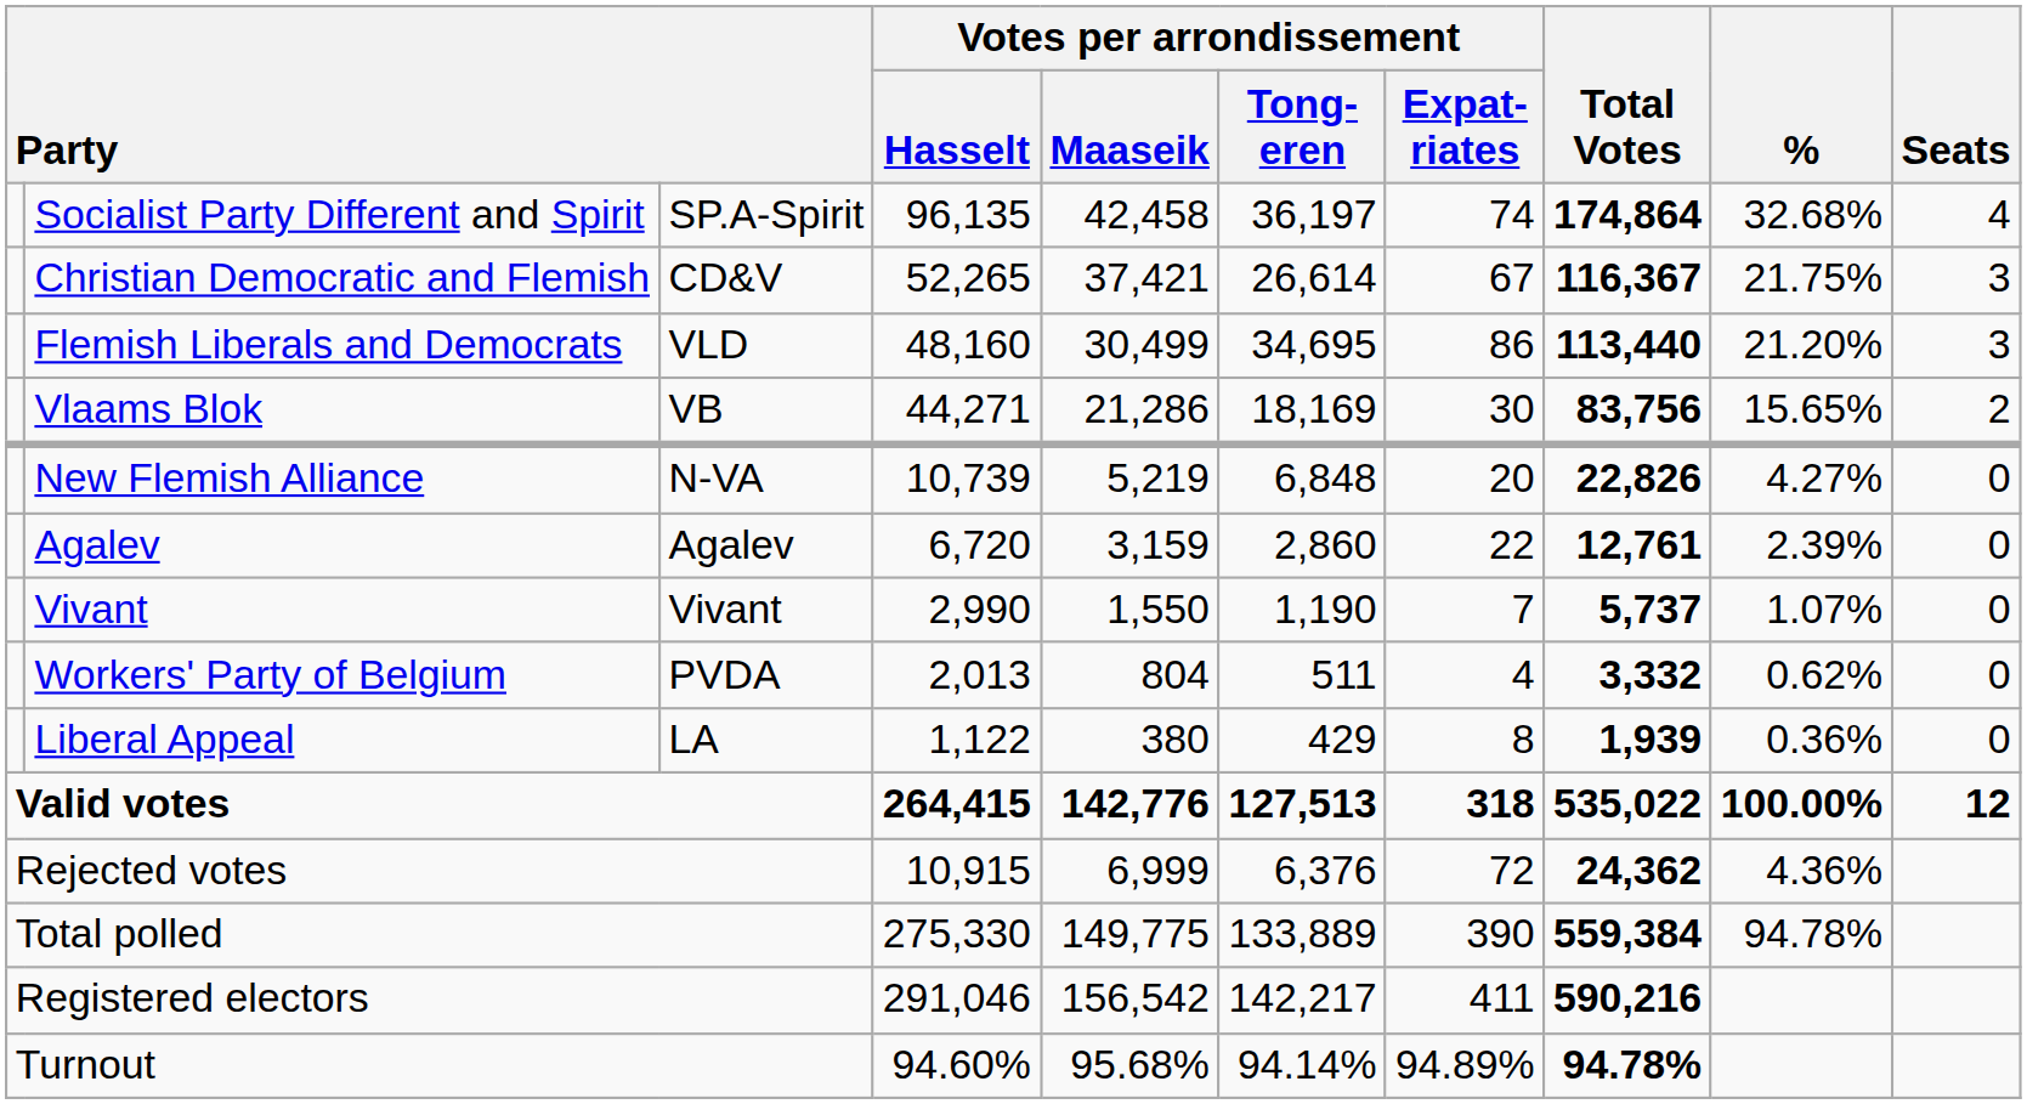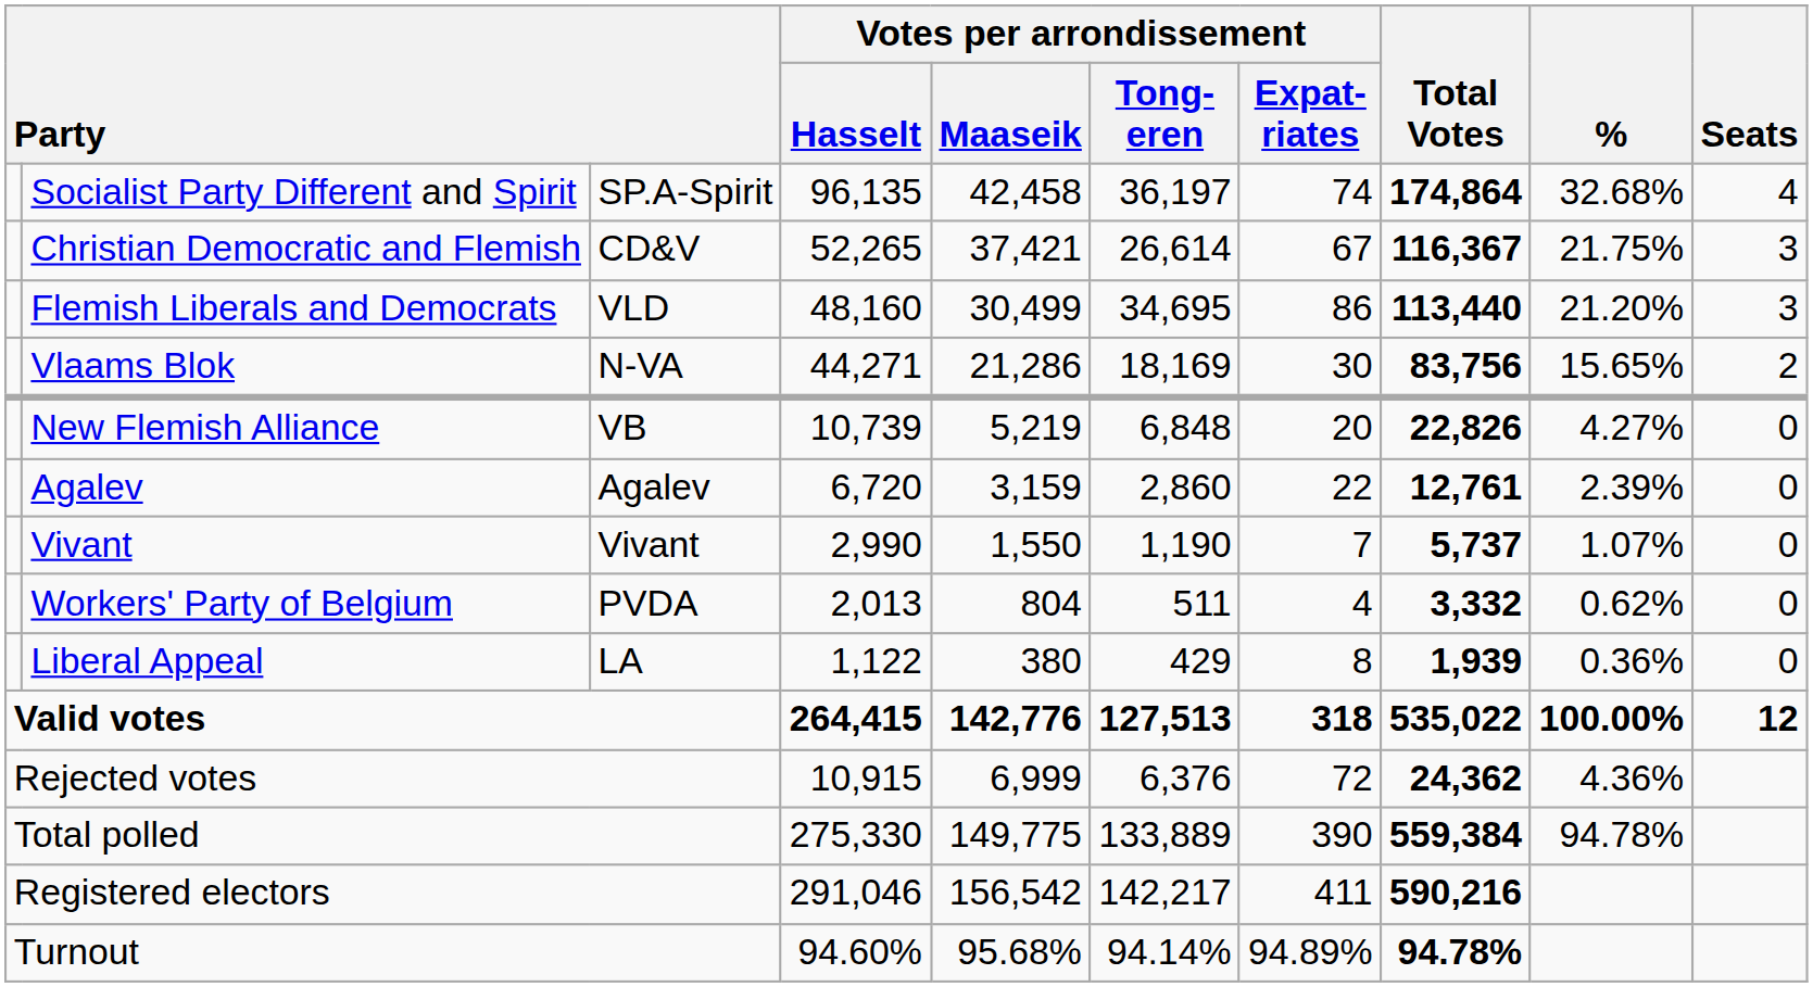 <table class="wikitable" border="1" style="text-align:right;">
 <tr>
 <th style="text-align:left;" valign=bottom rowspan=2 colspan=3>Party</th>
 <th colspan=4>Votes per arrondissement</th>
 <th align=center valign=bottom rowspan=2 width="50">Total Votes</th>
 <th align=center valign=bottom rowspan=2 width="50">%</th>
 <th align=center valign=bottom rowspan=2>Seats</th>
 </tr>
 <tr>
 <th align=center valign=bottom width="50"><a href='#'>Hasselt</a></th>
 <th align=center valign=bottom width="60"><a href='#'>Maaseik</a></th>
 <th align=center valign=bottom width="50"><a href='#'>Tong- eren</a></th>
 <th align=center valign=bottom width="50"><a href='#'>Expat- riates</a></th>
 </tr>
 <tr>
 <td></td>
 <td align=left><a href='#'>Socialist Party Different</a> and <a href='#'>Spirit</a></td>
 <td align=left>SP.A-Spirit</td>
 <td>96,135</td>
 <td>42,458</td>
 <td>36,197</td>
 <td>74</td>
 <td><strong>174,864</strong></td>
 <td>32.68%</td>
 <td>4</td>
 </tr>
 <tr>
 <td></td>
 <td align=left style="white-space: nowrap;"><a href='#'>Christian Democratic and Flemish</a></td>
 <td align=left>CD&V</td>
 <td>52,265</td>
 <td>37,421</td>
 <td>26,614</td>
 <td>67</td>
 <td><strong>116,367</strong></td>
 <td>21.75%</td>
 <td>3</td>
 </tr>
 <tr>
 <td></td>
 <td align=left><a href='#'>Flemish Liberals and Democrats</a></td>
 <td align=left>VLD</td>
 <td>48,160</td>
 <td>30,499</td>
 <td>34,695</td>
 <td>86</td>
 <td><strong>113,440</strong></td>
 <td>21.20%</td>
 <td>3</td>
 </tr>
 <tr>
 <td></td>
 <td align=left><a href='#'>Vlaams Blok</a></td>
-<td align=left>VB</td>
+<td align=left>N-VA</td>
 <td>44,271</td>
 <td>21,286</td>
 <td>18,169</td>
 <td>30</td>
 <td><strong>83,756</strong></td>
 <td>15.65%</td>
 <td>2</td>
 </tr>
 <tr style="border-top:3px solid darkgray;">
 <td></td>
 <td align=left><a href='#'>New Flemish Alliance</a></td>
-<td align=left>N-VA</td>
+<td align=left>VB</td>
 <td>10,739</td>
 <td>5,219</td>
 <td>6,848</td>
 <td>20</td>
 <td><strong>22,826</strong></td>
 <td>4.27%</td>
 <td>0</td>
 </tr>
 <tr>
 <td></td>
 <td align=left><a href='#'>Agalev</a></td>
 <td align=left>Agalev</td>
 <td>6,720</td>
 <td>3,159</td>
 <td>2,860</td>
 <td>22</td>
 <td><strong>12,761</strong></td>
 <td>2.39%</td>
 <td>0</td>
 </tr>
 <tr>
 <td></td>
 <td align=left><a href='#'>Vivant</a></td>
 <td align=left>Vivant</td>
 <td>2,990</td>
 <td>1,550</td>
 <td>1,190</td>
 <td>7</td>
 <td><strong>5,737</strong></td>
 <td>1.07%</td>
 <td>0</td>
 </tr>
 <tr>
 <td></td>
 <td align=left><a href='#'>Workers' Party of Belgium</a></td>
 <td align=left>PVDA</td>
 <td>2,013</td>
 <td>804</td>
 <td>511</td>
 <td>4</td>
 <td><strong>3,332</strong></td>
 <td>0.62%</td>
 <td>0</td>
 </tr>
 <tr>
 <td></td>
 <td align=left><a href='#'>Liberal Appeal</a></td>
 <td align=left>LA</td>
 <td>1,122</td>
 <td>380</td>
 <td>429</td>
 <td>8</td>
 <td><strong>1,939</strong></td>
 <td>0.36%</td>
 <td>0</td>
 </tr>
 <tr style="font-weight:bold">
 <td align=left colspan=3>Valid votes</td>
 <td>264,415</td>
 <td>142,776</td>
 <td>127,513</td>
 <td>318</td>
 <td>535,022</td>
 <td>100.00%</td>
 <td>12</td>
 </tr>
 <tr>
 <td align=left colspan=3>Rejected votes</td>
 <td>10,915</td>
 <td>6,999</td>
 <td>6,376</td>
 <td>72</td>
 <td><strong>24,362</strong></td>
 <td>4.36%</td>
 <td></td>
 </tr>
 <tr>
 <td align=left colspan=3>Total polled</td>
 <td>275,330</td>
 <td>149,775</td>
 <td>133,889</td>
 <td>390</td>
 <td><strong>559,384</strong></td>
 <td>94.78%</td>
 <td></td>
 </tr>
 <tr>
 <td align=left colspan=3>Registered electors</td>
 <td>291,046</td>
 <td>156,542</td>
 <td>142,217</td>
 <td>411</td>
 <td><strong>590,216</strong></td>
 <td></td>
 <td></td>
 </tr>
 <tr>
 <td align=left colspan=3>Turnout</td>
 <td>94.60%</td>
 <td>95.68%</td>
 <td>94.14%</td>
 <td>94.89%</td>
 <td><strong>94.78%</strong></td>
 <td></td>
 <td></td>
 </tr>
 </table>
